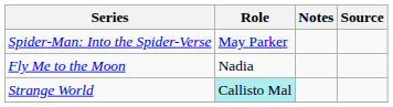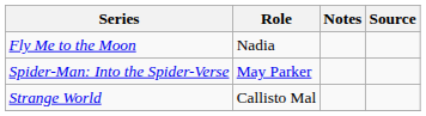 <table class="wikitable sortable plainrowheaders" style="width=95%;  font-size: 95%;">
 <tr>
 <th>Series</th>
 <th>Role</th>
 <th>Notes</th>
 <th class="unsortable">Source</th>
 </tr>
 <tr>
+<td><em><a href='#'>Fly Me to the Moon</a></em></td>
+<td>Nadia</td>
+<td></td>
+<td></td>
+</tr>
+<tr>
 <td><em><a href='#'>Spider-Man: Into the Spider-Verse</a></em></td>
 <td><a href='#'>May Parker</a></td>
 <td></td>
 <td></td>
 </tr>
 <tr>
-<td><em><a href='#'>Fly Me to the Moon</a></em></td>
-<td>Nadia</td>
-<td></td>
-<td></td>
-</tr>
-<tr>
 <td><em><a href='#'>Strange World</a></em></td>
-<td style="background: paleturquoise;">Callisto Mal</td>
+<td>Callisto Mal</td>
 <td></td>
 <td></td>
 </tr>
 <tr>
 </tr>
 </table>
